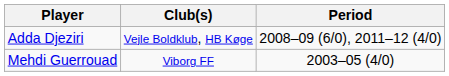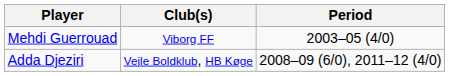 <table class="wikitable collapsible collapsed" style="text-align:center">
 <tr>
 <th scope="col">Player</th>
 <th scope="col" class="unsortable">Club(s)</th>
 <th scope="col">Period</th>
 </tr>
 <tr>
+<td align="left"><a href='#'>Mehdi Guerrouad</a></td>
+<td><small><a href='#'>Viborg FF</a></small></td>
+<td>2003–05 (4/0)</td>
+</tr>
+<tr>
 <td align="left"><a href='#'>Adda Djeziri</a></td>
 <td><small><a href='#'>Vejle Boldklub</a></small>, <small><a href='#'>HB Køge</a></small></td>
 <td>2008–09 (6/0), 2011–12 (4/0)</td>
 </tr>
-<tr>
-<td align="left"><a href='#'>Mehdi Guerrouad</a></td>
-<td><small><a href='#'>Viborg FF</a></small></td>
-<td>2003–05 (4/0)</td>
-</tr>
 </table>
